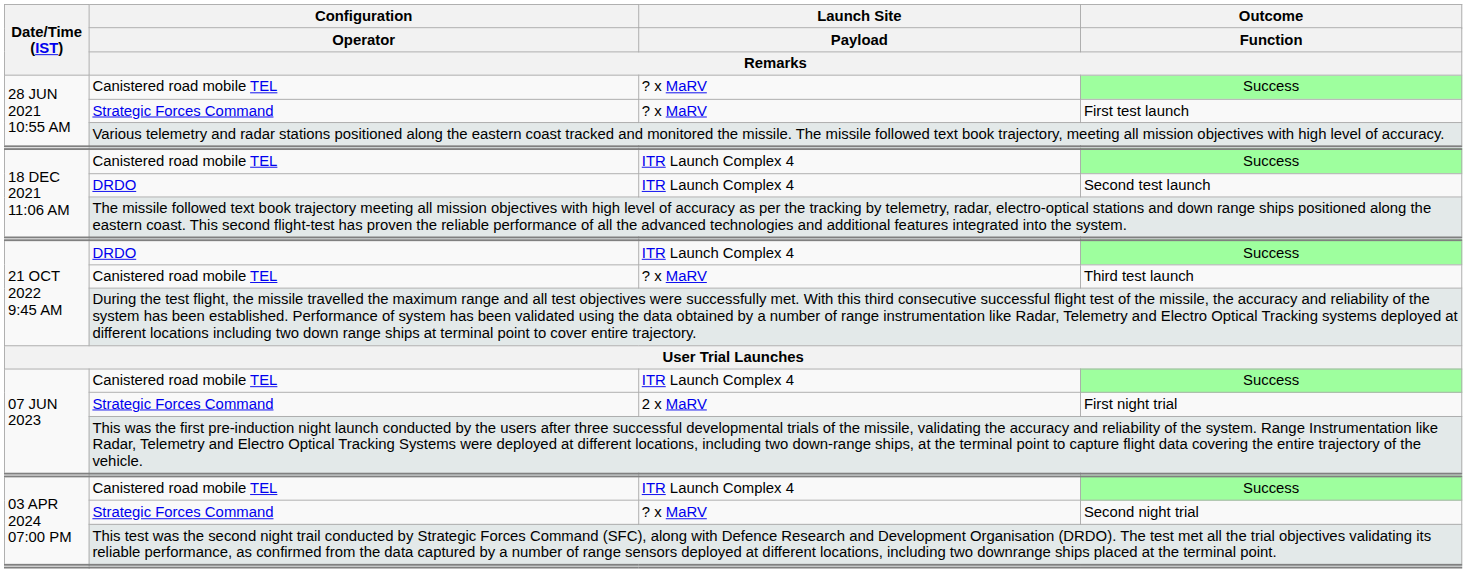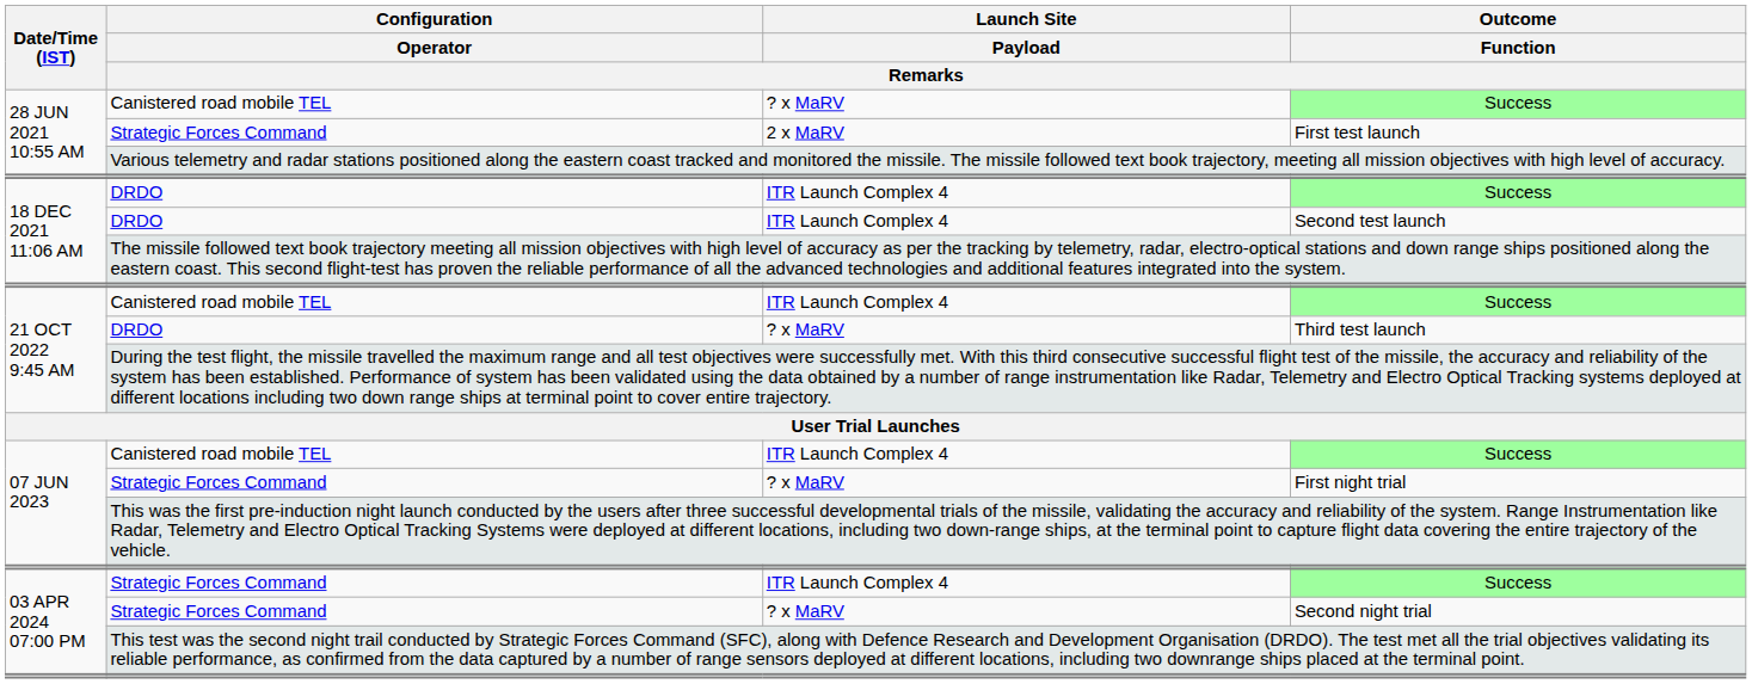 <table class="wikitable">
 <tr>
 <th rowspan="4">Date/Time<br>(<a href='#'>IST</a>)<br></th>
 <th>Configuration</th>
 <th rowspan="2">Launch Site</th>
 <th rowspan="2">Outcome</th>
 </tr>
 <tr>
 <th rowspan="2">Operator</th>
 </tr>
 <tr>
 <th>Payload</th>
 <th>Function</th>
 </tr>
 <tr>
 <th colspan="3">Remarks</th>
 </tr>
 <tr>
 <td rowspan="3">28 JUN 2021<br>10:55 AM<br></td>
 <td>Canistered road mobile <a href='#'>TEL</a></td>
 <td>? x <a href='#'>MaRV</a></td>
 <td style="background: #9EFF9E; vertical-align: middle; text-align: center; " class="table-success">Success</td>
 </tr>
 <tr>
 <td> <a href='#'>Strategic Forces Command</a></td>
-<td>? x <a href='#'>MaRV</a></td>
+<td>2 x <a href='#'>MaRV</a></td>
 <td>First test launch</td>
 </tr>
 <tr style="border-bottom: double 5px grey">
 <td colspan="3" style="background-color:#e3e9e9;">Various telemetry and radar stations positioned along the eastern coast tracked and monitored the missile. The missile followed text book trajectory, meeting all mission objectives with high level of accuracy.</td>
 </tr>
 <tr>
 <td rowspan="3">18 DEC 2021<br>11:06 AM<br></td>
-<td>Canistered road mobile <a href='#'>TEL</a></td>
+<td><a href='#'>DRDO</a></td>
 <td><a href='#'>ITR</a> Launch Complex 4</td>
 <td style="background: #9EFF9E; vertical-align: middle; text-align: center; " class="table-success">Success</td>
 </tr>
 <tr>
 <td><a href='#'>DRDO</a></td>
 <td><a href='#'>ITR</a> Launch Complex 4</td>
 <td Second test launch>Second test launch</td>
 </tr>
 <tr style="border-bottom: double 5px grey">
 <td colspan="3" style="background-color:#e3e9e9;">The missile followed text book trajectory meeting all mission objectives with high level of accuracy as per the tracking by telemetry, radar, electro-optical stations and down range ships positioned along the eastern coast. This second flight-test has proven the reliable performance of all the advanced technologies and additional features integrated into the system.</td>
 </tr>
 <tr>
 <td rowspan="3">21 OCT 2022<br>9:45 AM<br></td>
-<td><a href='#'>DRDO</a></td>
+<td>Canistered road mobile <a href='#'>TEL</a></td>
 <td><a href='#'>ITR</a> Launch Complex 4</td>
 <td style="background: #9EFF9E; vertical-align: middle; text-align: center; " class="table-success">Success</td>
 </tr>
 <tr>
-<td>Canistered road mobile <a href='#'>TEL</a></td>
+<td><a href='#'>DRDO</a></td>
 <td>? x <a href='#'>MaRV</a></td>
 <td>Third test launch</td>
 </tr>
 <tr>
 <td colspan="3" style="background-color:#e3e9e9;">During the test flight, the missile travelled the maximum range and all test objectives were successfully met. With this third consecutive successful flight test of the missile, the accuracy and reliability of the system has been established. Performance of system has been validated using the data obtained by a number of range instrumentation like Radar, Telemetry and Electro Optical Tracking systems deployed at different locations including two down range ships at terminal point to cover entire trajectory.</td>
 </tr>
 <tr>
 <th colspan="4">User Trial Launches</th>
 </tr>
 <tr>
 <td rowspan="3">07 JUN 2023<br><br></td>
 <td>Canistered road mobile <a href='#'>TEL</a></td>
 <td><a href='#'>ITR</a> Launch Complex 4</td>
 <td style="background: #9EFF9E; vertical-align: middle; text-align: center; " class="table-success">Success</td>
 </tr>
 <tr>
 <td> <a href='#'>Strategic Forces Command</a></td>
-<td>2 x <a href='#'>MaRV</a></td>
+<td>? x <a href='#'>MaRV</a></td>
 <td>First night trial</td>
 </tr>
 <tr style="border-bottom: double 5px grey">
 <td colspan="3" style="background-color:#e3e9e9;">This was the first pre-induction night launch conducted by the users after three successful developmental trials of the missile, validating the accuracy and reliability of the system. Range Instrumentation like Radar, Telemetry and Electro Optical Tracking Systems were deployed at different locations, including two down-range ships, at the terminal point to capture flight data covering the entire trajectory of the vehicle.</td>
 </tr>
 <tr>
 <td rowspan="3">03 APR 2024 <br> 07:00 PM</td>
-<td>Canistered road mobile <a href='#'>TEL</a></td>
+<td> <a href='#'>Strategic Forces Command</a></td>
 <td><a href='#'>ITR</a> Launch Complex 4</td>
 <td style="background: #9EFF9E; vertical-align: middle; text-align: center; " class="table-success">Success</td>
 </tr>
 <tr>
 <td> <a href='#'>Strategic Forces Command</a></td>
 <td>? x <a href='#'>MaRV</a></td>
 <td>Second night trial</td>
 </tr>
 <tr style="border-bottom: double 5px grey">
 <td colspan="3" style="background-color:#e3e9e9;">This test was the second night trail conducted by Strategic Forces Command (SFC), along with Defence Research and Development Organisation (DRDO). The test met all the trial objectives validating its reliable performance, as confirmed from the data captured by a number of range sensors deployed at different locations, including two downrange ships placed at the terminal point.</td>
 </tr>
 </table>
